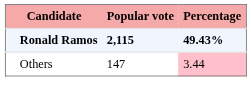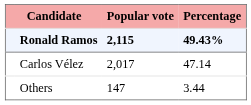 <table style="border: 1px solid #666666; border-collapse: collapse" align="center" cellpadding="6">
 <tr style="background-color: #F5A9A9">
 <th colspan="2">Candidate</th>
 <th>Popular vote</th>
 <th>Percentage</th>
 </tr>
 <tr style="background-color: #F0F5FE">
 <td style="border-top: 1px solid #DDDDDD"></td>
 <td style="border-top: 1px solid #DDDDDD"><strong>Ronald Ramos</strong></td>
 <td style="border-top: 1px solid #DDDDDD"><strong>2,115</strong></td>
 <td style="border-top: 1px solid #DDDDDD"><strong>49.43%</strong></td>
 </tr>
 <tr>
+<td style="border-top: 1px solid #666666"></td>
+<td style="border-top: 1px solid #666666">Carlos Vélez</td>
+<td style="border-top: 1px solid #666666">2,017</td>
+<td style="border-top: 1px solid #666666">47.14</td>
+</tr>
+<tr>
 <td style="border-top: 1px solid #DDDDDD"></td>
 <td style="border-top: 1px solid #DDDDDD">Others</td>
 <td style="border-top: 1px solid #DDDDDD">147</td>
-<td style="background: pink; border-top: 1px solid #DDDDDD">3.44</td>
+<td style="border-top: 1px solid #DDDDDD">3.44</td>
 </tr>
 </table>
